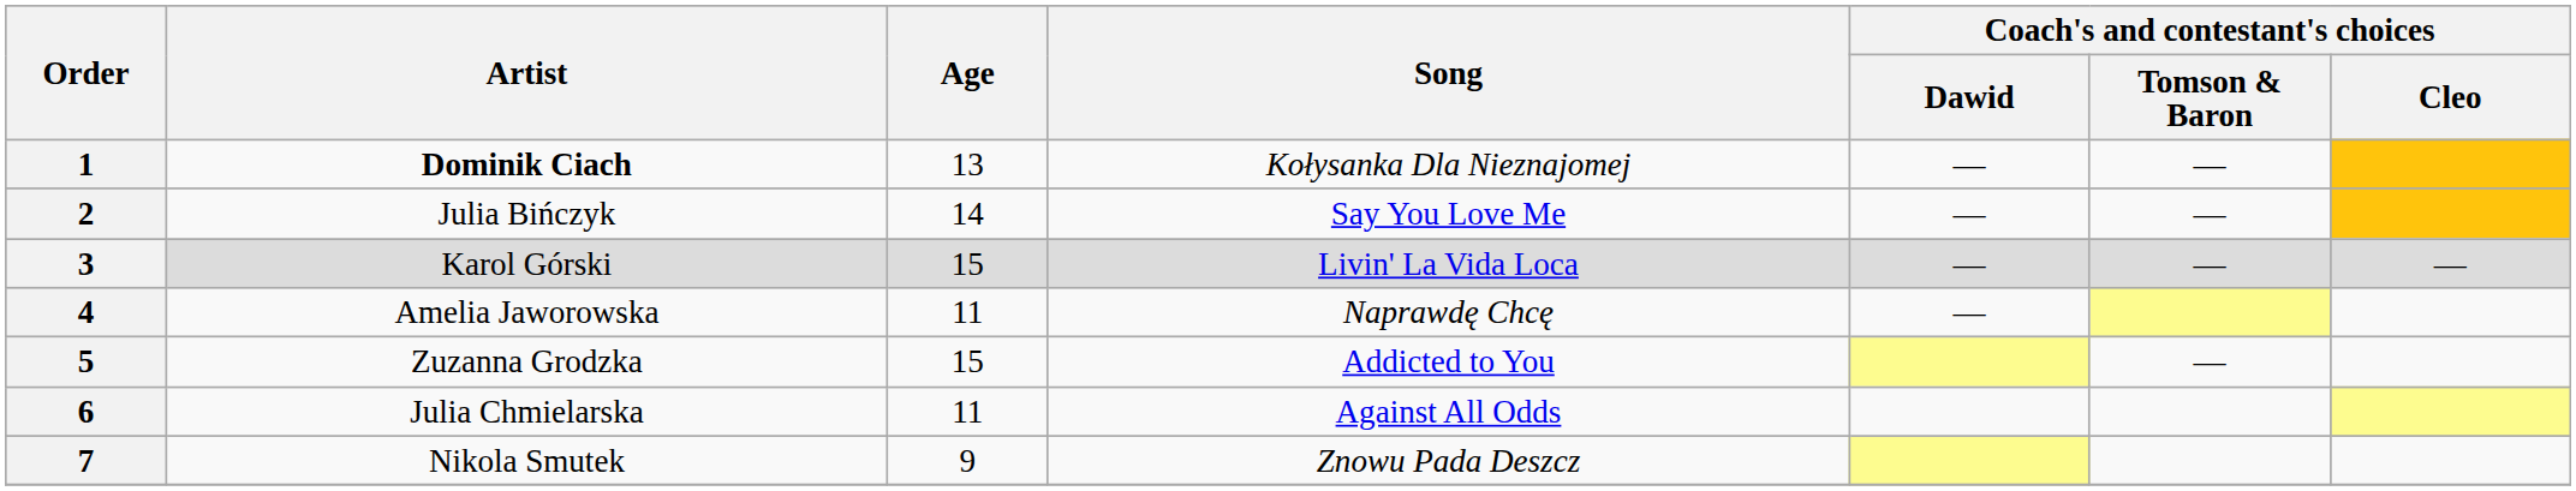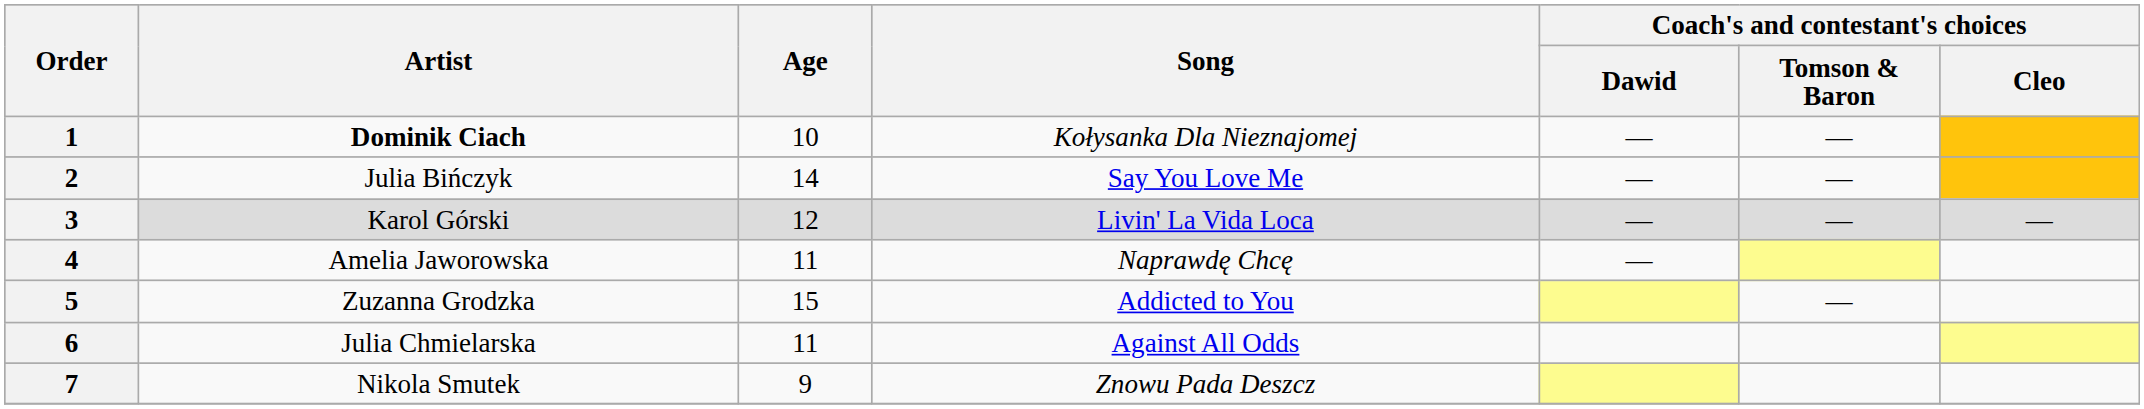 <table class="wikitable" style="text-align:center; line-height:17px; width:100%;">
 <tr>
 <th scope="col" rowspan="2" style="width:04%;">Order</th>
 <th scope="col" rowspan="2" style="width:18%;">Artist</th>
 <th scope="col" rowspan="2" style="width:04%;">Age</th>
 <th scope="col" rowspan="2" style="width:20%;">Song</th>
 <th colspan="3">Coach's and contestant's choices</th>
 </tr>
 <tr>
 <th style="width:06%;">Dawid</th>
 <th style="width:06%;">Tomson & Baron</th>
 <th style="width:06%;">Cleo</th>
 </tr>
 <tr>
 <th>1</th>
 <td><strong>Dominik Ciach</strong></td>
-<td>13</td>
+<td>10</td>
 <td><em>Kołysanka Dla Nieznajomej</em></td>
 <td>—</td>
 <td>—</td>
 <td style="background:#FFC40C;"><strong></strong></td>
 </tr>
 <tr>
 <th>2</th>
 <td>Julia Bińczyk</td>
 <td>14</td>
 <td><a href='#'>Say You Love Me</a></td>
 <td>—</td>
 <td>—</td>
 <td style="background:#FFC40C;"><strong></strong></td>
 </tr>
 <tr style="background:#DCDCDC;">
 <th>3</th>
 <td>Karol Górski</td>
-<td>15</td>
+<td>12</td>
 <td><a href='#'>Livin' La Vida Loca</a></td>
 <td>—</td>
 <td>—</td>
 <td>—</td>
 </tr>
 <tr>
 <th>4</th>
 <td>Amelia Jaworowska</td>
 <td>11</td>
 <td><em>Naprawdę Chcę</em></td>
 <td>—</td>
 <td style="background:#fdfc8f;"><strong></strong></td>
 <td><strong></strong></td>
 </tr>
 <tr>
 <th>5</th>
 <td>Zuzanna Grodzka</td>
 <td>15</td>
 <td><a href='#'>Addicted to You</a></td>
 <td style="background:#fdfc8f;"><strong></strong></td>
 <td>—</td>
 <td><strong></strong></td>
 </tr>
 <tr>
 <th>6</th>
 <td>Julia Chmielarska</td>
 <td>11</td>
 <td><a href='#'>Against All Odds</a></td>
 <td><strong></strong></td>
 <td><strong></strong></td>
 <td style="background:#fdfc8f;"><strong></strong></td>
 </tr>
 <tr>
 <th>7</th>
 <td>Nikola Smutek</td>
 <td>9</td>
 <td><em>Znowu Pada Deszcz</em></td>
 <td style="background:#fdfc8f;"><strong></strong></td>
 <td><strong></strong></td>
 <td><strong></strong></td>
 </tr>
 <tr>
 </tr>
 </table>
